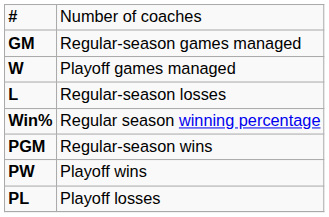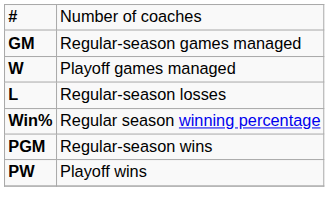 <table class="wikitable">
 <tr>
 <td><strong>#</strong></td>
 <td>Number of coaches</td>
 </tr>
 <tr>
 <td><strong>GM</strong></td>
 <td>Regular-season games managed</td>
 </tr>
 <tr>
 <td><strong>W</strong></td>
 <td>Playoff games managed</td>
 </tr>
 <tr>
 <td><strong>L</strong></td>
 <td>Regular-season losses</td>
 </tr>
 <tr>
 <td><strong>Win%</strong></td>
 <td>Regular season <a href='#'>winning percentage</a></td>
 </tr>
 <tr>
 <td><strong>PGM</strong></td>
 <td>Regular-season wins</td>
 </tr>
 <tr>
 <td><strong>PW</strong></td>
 <td>Playoff wins</td>
 </tr>
 <tr>
-<td><strong>PL</strong></td>
-<td>Playoff losses</td>
-</tr>
-<tr>
 </tr>
 </table>
